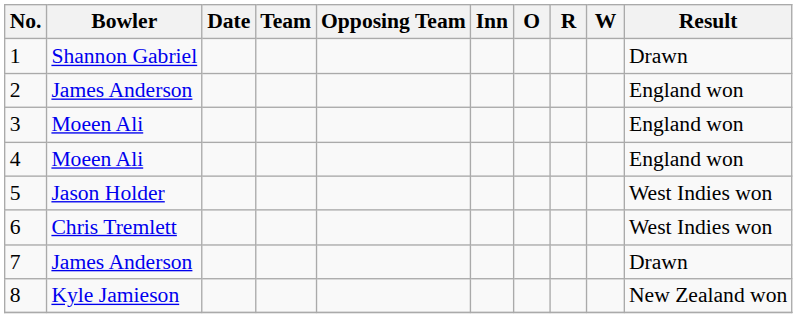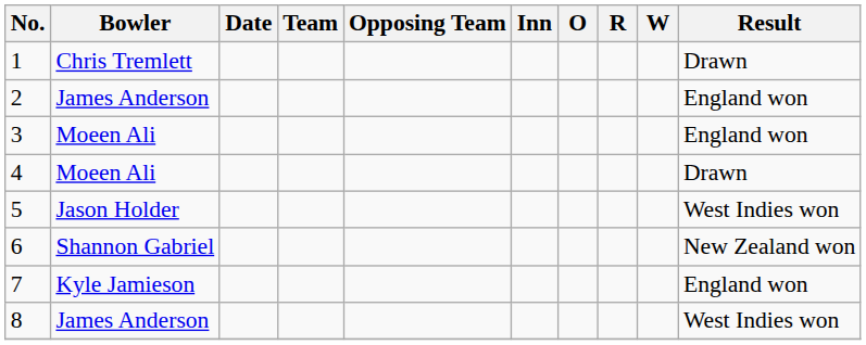 <table class="wikitable sortable">
 <tr>
 <th>No.</th>
 <th>Bowler</th>
 <th>Date</th>
 <th>Team</th>
 <th>Opposing Team</th>
 <th scope="col" style="width:20px;">Inn</th>
 <th scope="col" style="width:20px;">O</th>
 <th scope="col" style="width:20px;">R</th>
 <th scope="col" style="width:20px;">W</th>
 <th>Result</th>
 </tr>
 <tr>
 <td>1</td>
-<td><a href='#'>Shannon Gabriel</a></td>
+<td><a href='#'>Chris Tremlett</a></td>
 <td></td>
 <td></td>
 <td></td>
 <td></td>
 <td></td>
 <td></td>
 <td></td>
 <td>Drawn</td>
 </tr>
 <tr>
 <td>2</td>
 <td><a href='#'>James Anderson</a></td>
 <td></td>
 <td></td>
 <td></td>
 <td></td>
 <td></td>
 <td></td>
 <td></td>
 <td>England won</td>
 </tr>
 <tr>
 <td>3</td>
 <td><a href='#'>Moeen Ali</a></td>
 <td></td>
 <td></td>
 <td></td>
 <td></td>
 <td></td>
 <td></td>
 <td></td>
 <td>England won</td>
 </tr>
 <tr>
 <td>4</td>
 <td><a href='#'>Moeen Ali</a></td>
 <td></td>
 <td></td>
 <td></td>
 <td></td>
 <td></td>
 <td></td>
 <td></td>
-<td>England won</td>
+<td>Drawn</td>
 </tr>
 <tr>
 <td>5</td>
 <td><a href='#'>Jason Holder</a></td>
 <td></td>
 <td></td>
 <td></td>
 <td></td>
 <td></td>
 <td></td>
 <td></td>
 <td>West Indies won</td>
 </tr>
 <tr>
 <td>6</td>
-<td><a href='#'>Chris Tremlett</a></td>
+<td><a href='#'>Shannon Gabriel</a></td>
+<td></td>
+<td></td>
+<td></td>
+<td></td>
+<td></td>
+<td></td>
+<td></td>
+<td>New Zealand won</td>
+</tr>
+<tr>
+<td>7</td>
+<td><a href='#'>Kyle Jamieson</a></td>
+<td></td>
+<td></td>
+<td></td>
+<td></td>
+<td></td>
+<td></td>
+<td></td>
+<td>England won</td>
+</tr>
+<tr>
+<td>8</td>
+<td><a href='#'>James Anderson</a></td>
 <td></td>
 <td></td>
 <td></td>
 <td></td>
 <td></td>
 <td></td>
 <td></td>
 <td>West Indies won</td>
 </tr>
 <tr>
-<td>7</td>
-<td><a href='#'>James Anderson</a></td>
-<td></td>
-<td></td>
-<td></td>
-<td></td>
-<td></td>
-<td></td>
-<td></td>
-<td>Drawn</td>
-</tr>
-<tr>
-<td>8</td>
-<td><a href='#'>Kyle Jamieson</a></td>
-<td></td>
-<td></td>
-<td></td>
-<td></td>
-<td></td>
-<td></td>
-<td></td>
-<td>New Zealand won</td>
-</tr>
-<tr>
 </tr>
 </table>
